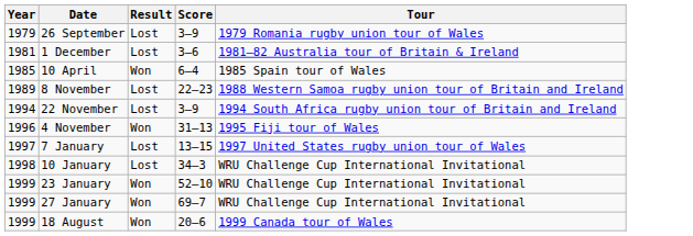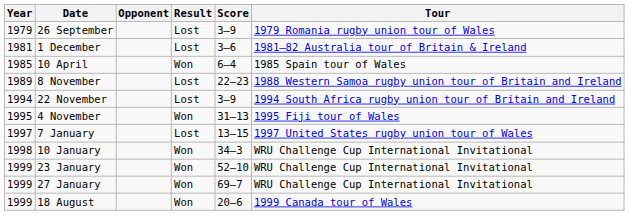 <table class="wikitable">
 <tr>
 <th>Year</th>
 <th>Date</th>
+<th>Opponent</th>
 <th>Result</th>
 <th>Score</th>
 <th>Tour</th>
 </tr>
 <tr>
 <td>1979</td>
 <td>26 September</td>
+<td></td>
 <td>Lost</td>
 <td>3–9</td>
 <td><a href='#'>1979 Romania rugby union tour of Wales</a></td>
 </tr>
 <tr>
 <td>1981</td>
 <td>1 December</td>
+<td></td>
 <td>Lost</td>
 <td>3–6</td>
 <td><a href='#'>1981–82 Australia tour of Britain & Ireland</a></td>
 </tr>
 <tr>
 <td>1985</td>
 <td>10 April</td>
+<td></td>
 <td>Won</td>
 <td>6–4</td>
 <td>1985 Spain tour of Wales</td>
 </tr>
 <tr>
 <td>1989</td>
 <td>8 November</td>
+<td></td>
 <td>Lost</td>
 <td>22–23</td>
 <td><a href='#'>1988 Western Samoa rugby union tour of Britain and Ireland</a></td>
 </tr>
 <tr>
 <td>1994</td>
 <td>22 November</td>
+<td></td>
 <td>Lost</td>
 <td>3–9</td>
 <td><a href='#'>1994 South Africa rugby union tour of Britain and Ireland</a></td>
 </tr>
 <tr>
-<td>1996</td>
+<td>1995</td>
 <td>4 November</td>
+<td></td>
 <td>Won</td>
 <td>31–13</td>
 <td><a href='#'>1995 Fiji tour of Wales</a></td>
 </tr>
 <tr>
 <td>1997</td>
 <td>7 January</td>
+<td></td>
 <td>Lost</td>
 <td>13–15</td>
 <td><a href='#'>1997 United States rugby union tour of Wales</a></td>
 </tr>
 <tr>
 <td>1998</td>
 <td>10 January</td>
-<td>Lost</td>
+<td></td>
+<td>Won</td>
 <td>34–3</td>
 <td>WRU Challenge Cup International Invitational</td>
 </tr>
 <tr>
 <td>1999</td>
 <td>23 January</td>
+<td></td>
 <td>Won</td>
 <td>52–10</td>
 <td>WRU Challenge Cup International Invitational</td>
 </tr>
 <tr>
 <td>1999</td>
 <td>27 January</td>
+<td></td>
 <td>Won</td>
 <td>69–7</td>
 <td>WRU Challenge Cup International Invitational</td>
 </tr>
 <tr>
 <td>1999</td>
 <td>18 August</td>
+<td></td>
 <td>Won</td>
 <td>20–6</td>
 <td><a href='#'>1999 Canada tour of Wales</a></td>
 </tr>
 </table>
